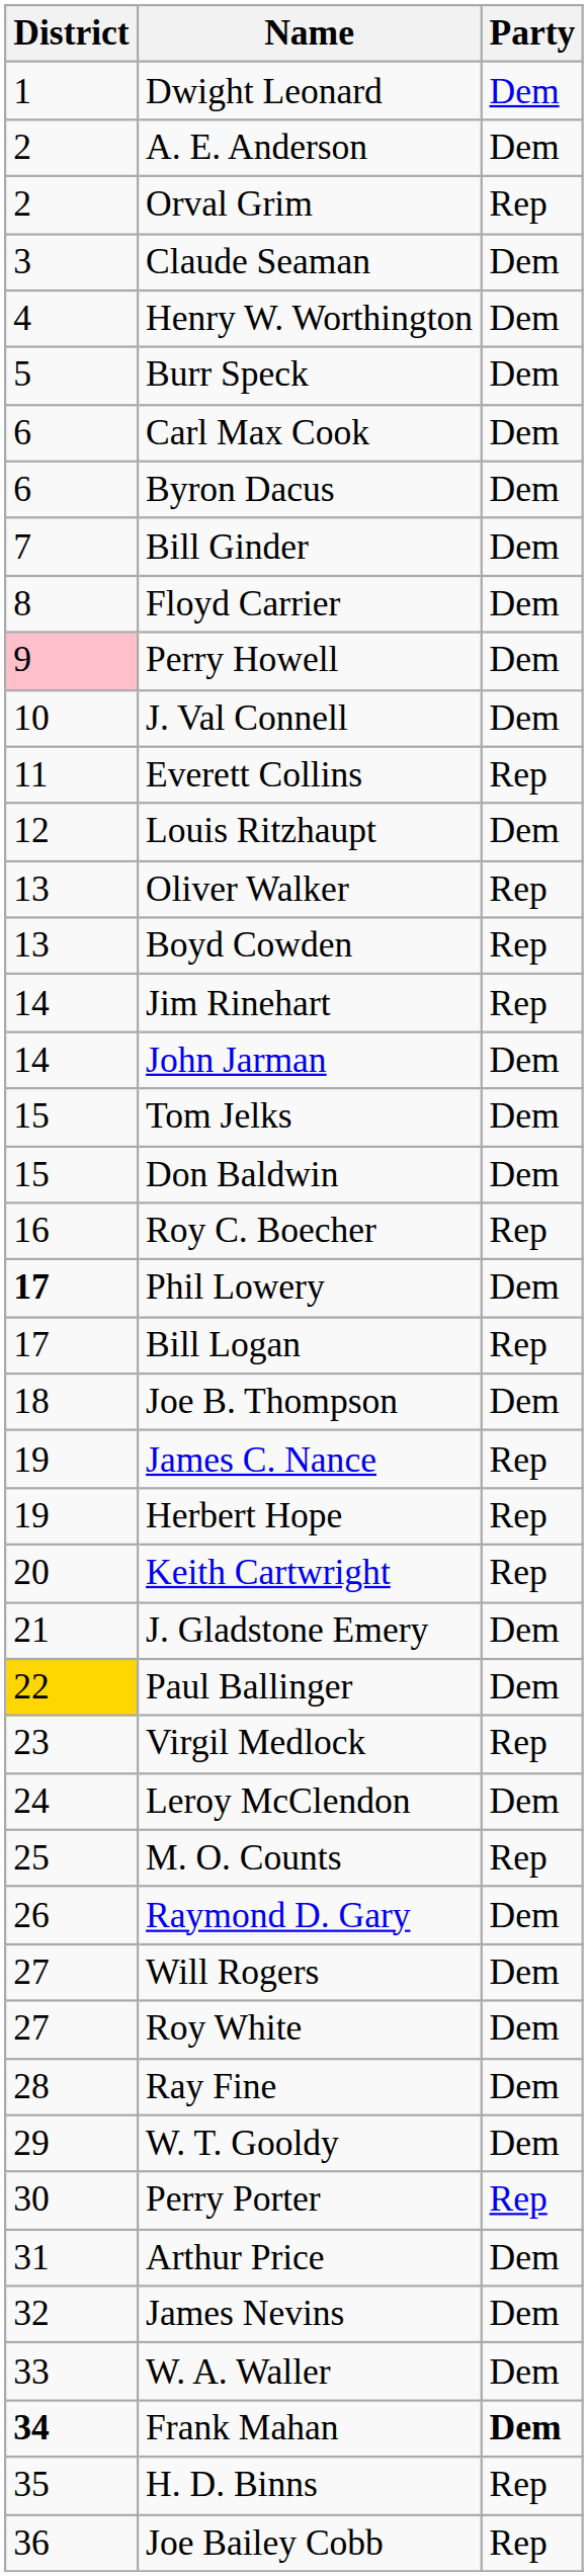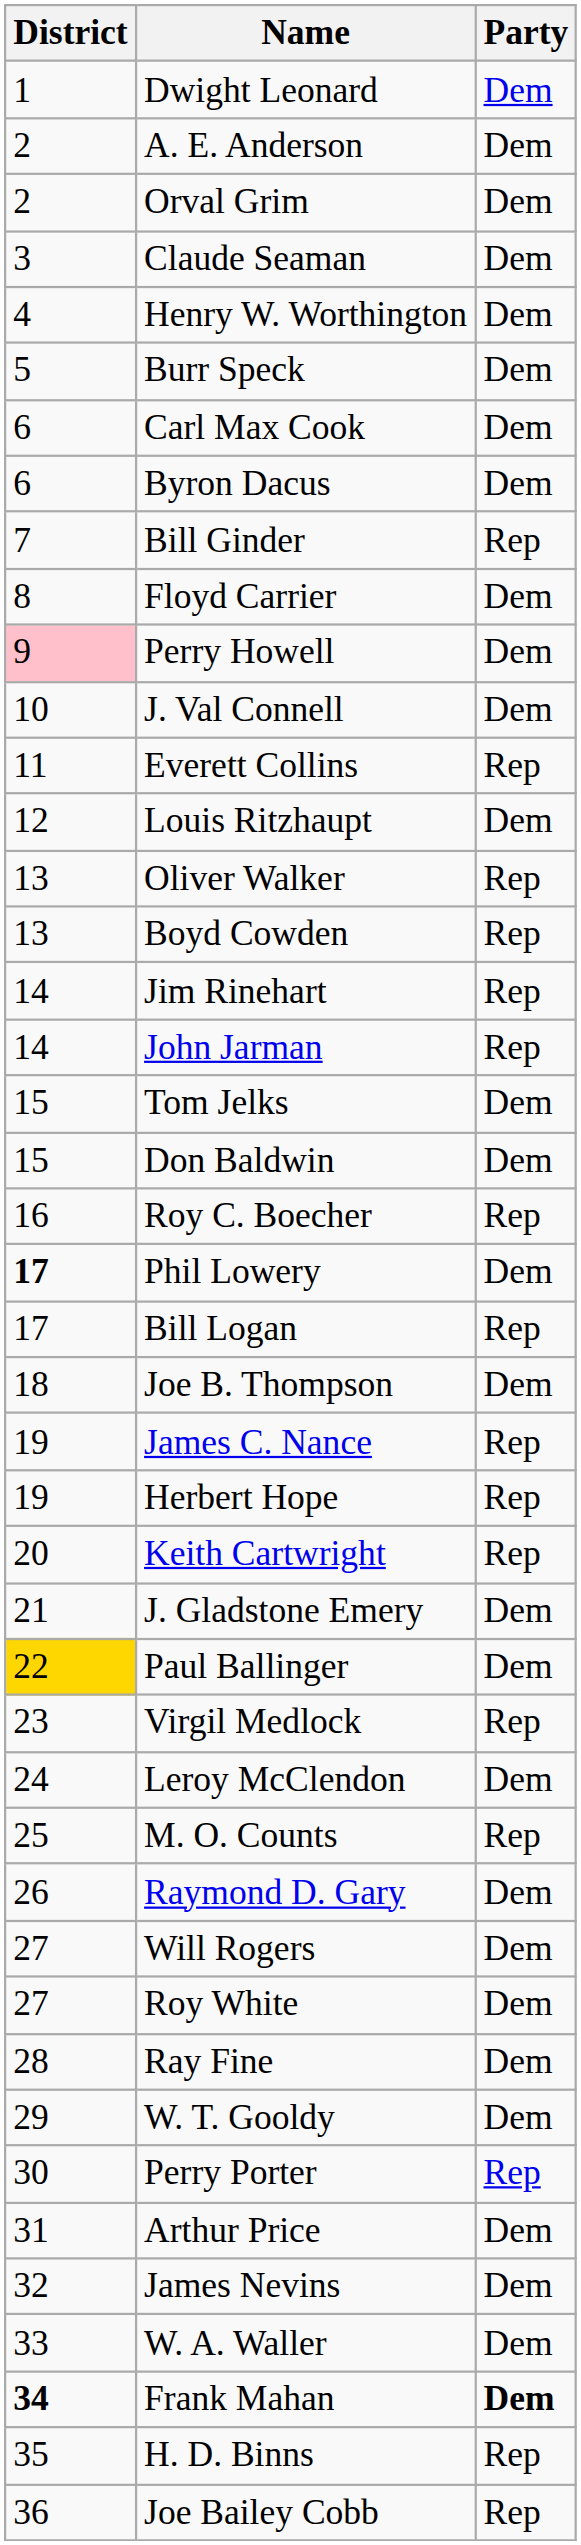 <table class="wikitable sortable">
 <tr>
 <th>District</th>
 <th>Name</th>
 <th>Party</th>
 </tr>
 <tr>
 <td>1</td>
 <td>Dwight Leonard</td>
 <td><a href='#'>Dem</a></td>
 </tr>
 <tr>
 <td>2</td>
 <td>A. E. Anderson</td>
 <td>Dem</td>
 </tr>
 <tr>
 <td>2</td>
 <td>Orval Grim</td>
-<td>Rep</td>
+<td>Dem</td>
 </tr>
 <tr>
 <td>3</td>
 <td>Claude Seaman</td>
 <td>Dem</td>
 </tr>
 <tr>
 <td>4</td>
 <td>Henry W. Worthington</td>
 <td>Dem</td>
 </tr>
 <tr>
 <td>5</td>
 <td>Burr Speck</td>
 <td>Dem</td>
 </tr>
 <tr>
 <td>6</td>
 <td>Carl Max Cook</td>
 <td>Dem</td>
 </tr>
 <tr>
 <td>6</td>
 <td>Byron Dacus</td>
 <td>Dem</td>
 </tr>
 <tr>
 <td>7</td>
 <td>Bill Ginder</td>
-<td>Dem</td>
+<td>Rep</td>
 </tr>
 <tr>
 <td>8</td>
 <td>Floyd Carrier</td>
 <td>Dem</td>
 </tr>
 <tr>
 <td style="background: pink;">9</td>
 <td>Perry Howell</td>
 <td>Dem</td>
 </tr>
 <tr>
 <td>10</td>
 <td>J. Val Connell</td>
 <td>Dem</td>
 </tr>
 <tr>
 <td>11</td>
 <td>Everett Collins</td>
 <td>Rep</td>
 </tr>
 <tr>
 <td>12</td>
 <td>Louis Ritzhaupt</td>
 <td>Dem</td>
 </tr>
 <tr>
 <td>13</td>
 <td>Oliver Walker</td>
 <td>Rep</td>
 </tr>
 <tr>
 <td>13</td>
 <td>Boyd Cowden</td>
 <td>Rep</td>
 </tr>
 <tr>
 <td>14</td>
 <td>Jim Rinehart</td>
 <td>Rep</td>
 </tr>
 <tr>
 <td>14</td>
 <td><a href='#'>John Jarman</a></td>
-<td>Dem</td>
+<td>Rep</td>
 </tr>
 <tr>
 <td>15</td>
 <td>Tom Jelks</td>
 <td>Dem</td>
 </tr>
 <tr>
 <td>15</td>
 <td>Don Baldwin</td>
 <td>Dem</td>
 </tr>
 <tr>
 <td>16</td>
 <td>Roy C. Boecher</td>
 <td>Rep</td>
 </tr>
 <tr>
 <td><strong>17</strong></td>
 <td>Phil Lowery</td>
 <td>Dem</td>
 </tr>
 <tr>
 <td>17</td>
 <td>Bill Logan</td>
 <td>Rep</td>
 </tr>
 <tr>
 <td>18</td>
 <td>Joe B. Thompson</td>
 <td>Dem</td>
 </tr>
 <tr>
 <td>19</td>
 <td><a href='#'>James C. Nance</a></td>
 <td>Rep</td>
 </tr>
 <tr>
 <td>19</td>
 <td>Herbert Hope</td>
 <td>Rep</td>
 </tr>
 <tr>
 <td>20</td>
 <td><a href='#'>Keith Cartwright</a></td>
 <td>Rep</td>
 </tr>
 <tr>
 <td>21</td>
 <td>J. Gladstone Emery</td>
 <td>Dem</td>
 </tr>
 <tr>
 <td style="background: gold;">22</td>
 <td>Paul Ballinger</td>
 <td>Dem</td>
 </tr>
 <tr>
 <td>23</td>
 <td>Virgil Medlock</td>
 <td>Rep</td>
 </tr>
 <tr>
 <td>24</td>
 <td>Leroy McClendon</td>
 <td>Dem</td>
 </tr>
 <tr>
 <td>25</td>
 <td>M. O. Counts</td>
 <td>Rep</td>
 </tr>
 <tr>
 <td>26</td>
 <td><a href='#'>Raymond D. Gary</a></td>
 <td>Dem</td>
 </tr>
 <tr>
 <td>27</td>
 <td>Will Rogers</td>
 <td>Dem</td>
 </tr>
 <tr>
 <td>27</td>
 <td>Roy White</td>
 <td>Dem</td>
 </tr>
 <tr>
 <td>28</td>
 <td>Ray Fine</td>
 <td>Dem</td>
 </tr>
 <tr>
 <td>29</td>
 <td>W. T. Gooldy</td>
 <td>Dem</td>
 </tr>
 <tr>
 <td>30</td>
 <td>Perry Porter</td>
 <td><a href='#'>Rep</a></td>
 </tr>
 <tr>
 <td>31</td>
 <td>Arthur Price</td>
 <td>Dem</td>
 </tr>
 <tr>
 <td>32</td>
 <td>James Nevins</td>
 <td>Dem</td>
 </tr>
 <tr>
 <td>33</td>
 <td>W. A. Waller</td>
 <td>Dem</td>
 </tr>
 <tr>
 <td><strong>34</strong></td>
 <td>Frank Mahan</td>
 <td><strong>Dem</strong></td>
 </tr>
 <tr>
 <td>35</td>
 <td>H. D. Binns</td>
 <td>Rep</td>
 </tr>
 <tr>
 <td>36</td>
 <td>Joe Bailey Cobb</td>
 <td>Rep</td>
 </tr>
 </table>
